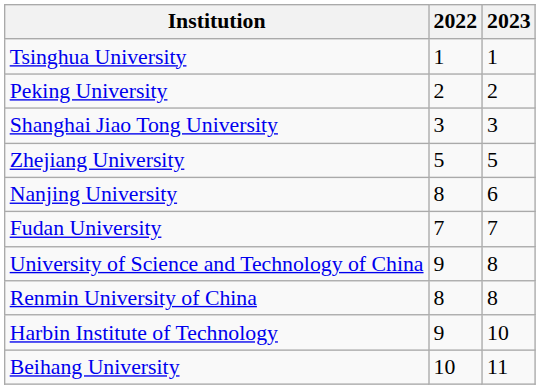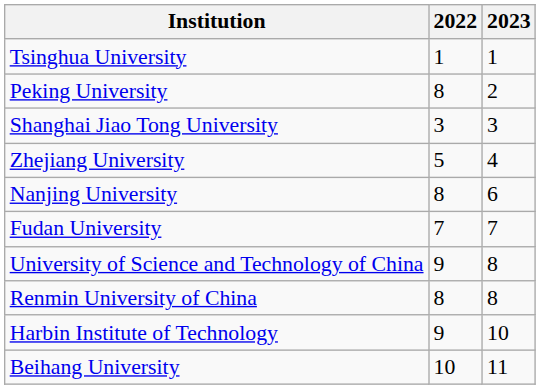 <table class="sortable wikitable" border="1">
 <tr>
 <th>Institution</th>
 <th>2022</th>
 <th>2023</th>
 </tr>
 <tr>
 <td><a href='#'>Tsinghua University</a></td>
 <td>1</td>
 <td>1</td>
 </tr>
 <tr>
 <td><a href='#'>Peking University</a></td>
-<td>2</td>
+<td>8</td>
 <td>2</td>
 </tr>
 <tr>
 <td><a href='#'>Shanghai Jiao Tong University</a></td>
 <td>3</td>
 <td>3</td>
 </tr>
 <tr>
 <td><a href='#'>Zhejiang University</a></td>
 <td>5</td>
-<td>5</td>
+<td>4</td>
 </tr>
 <tr>
 <td><a href='#'>Nanjing University</a></td>
 <td>8</td>
 <td>6</td>
 </tr>
 <tr>
 <td><a href='#'>Fudan University</a></td>
 <td>7</td>
 <td>7</td>
 </tr>
 <tr>
 <td><a href='#'>University of Science and Technology of China</a></td>
 <td>9</td>
 <td>8</td>
 </tr>
 <tr>
 <td><a href='#'>Renmin University of China</a></td>
 <td>8</td>
 <td>8</td>
 </tr>
 <tr>
 <td><a href='#'>Harbin Institute of Technology</a></td>
 <td>9</td>
 <td>10</td>
 </tr>
 <tr>
 <td><a href='#'>Beihang University</a></td>
 <td>10</td>
 <td>11</td>
 </tr>
 </table>
